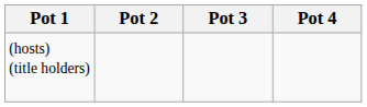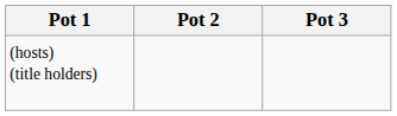 <table class="wikitable">
 <tr>
 <th width="25%">Pot 1</th>
 <th width="25%">Pot 2</th>
 <th width="25%">Pot 3</th>
-<th width="25%">Pot 4</th>
 </tr>
 <tr>
 <td> <small>(hosts)</small><br> <small>(title holders)</small><br><br></td>
 <td><br><br><br></td>
 <td><br><br><br></td>
-<td><br><br><br></td>
 </tr>
 </table>
